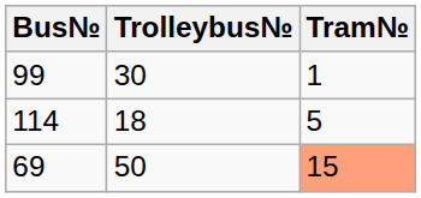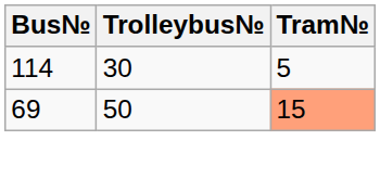 <table class="wikitable">
 <tr>
 <th>Bus№</th>
 <th>Trolleybus№</th>
 <th>Tram№</th>
 </tr>
 <tr>
-<td>99</td>
+<td>114</td>
 <td>30</td>
-<td>1</td>
-</tr>
-<tr>
-<td>114</td>
-<td>18</td>
 <td>5</td>
 </tr>
 <tr>
 <td>69</td>
 <td>50</td>
 <td style="background: lightsalmon;">15</td>
 </tr>
 </table>
